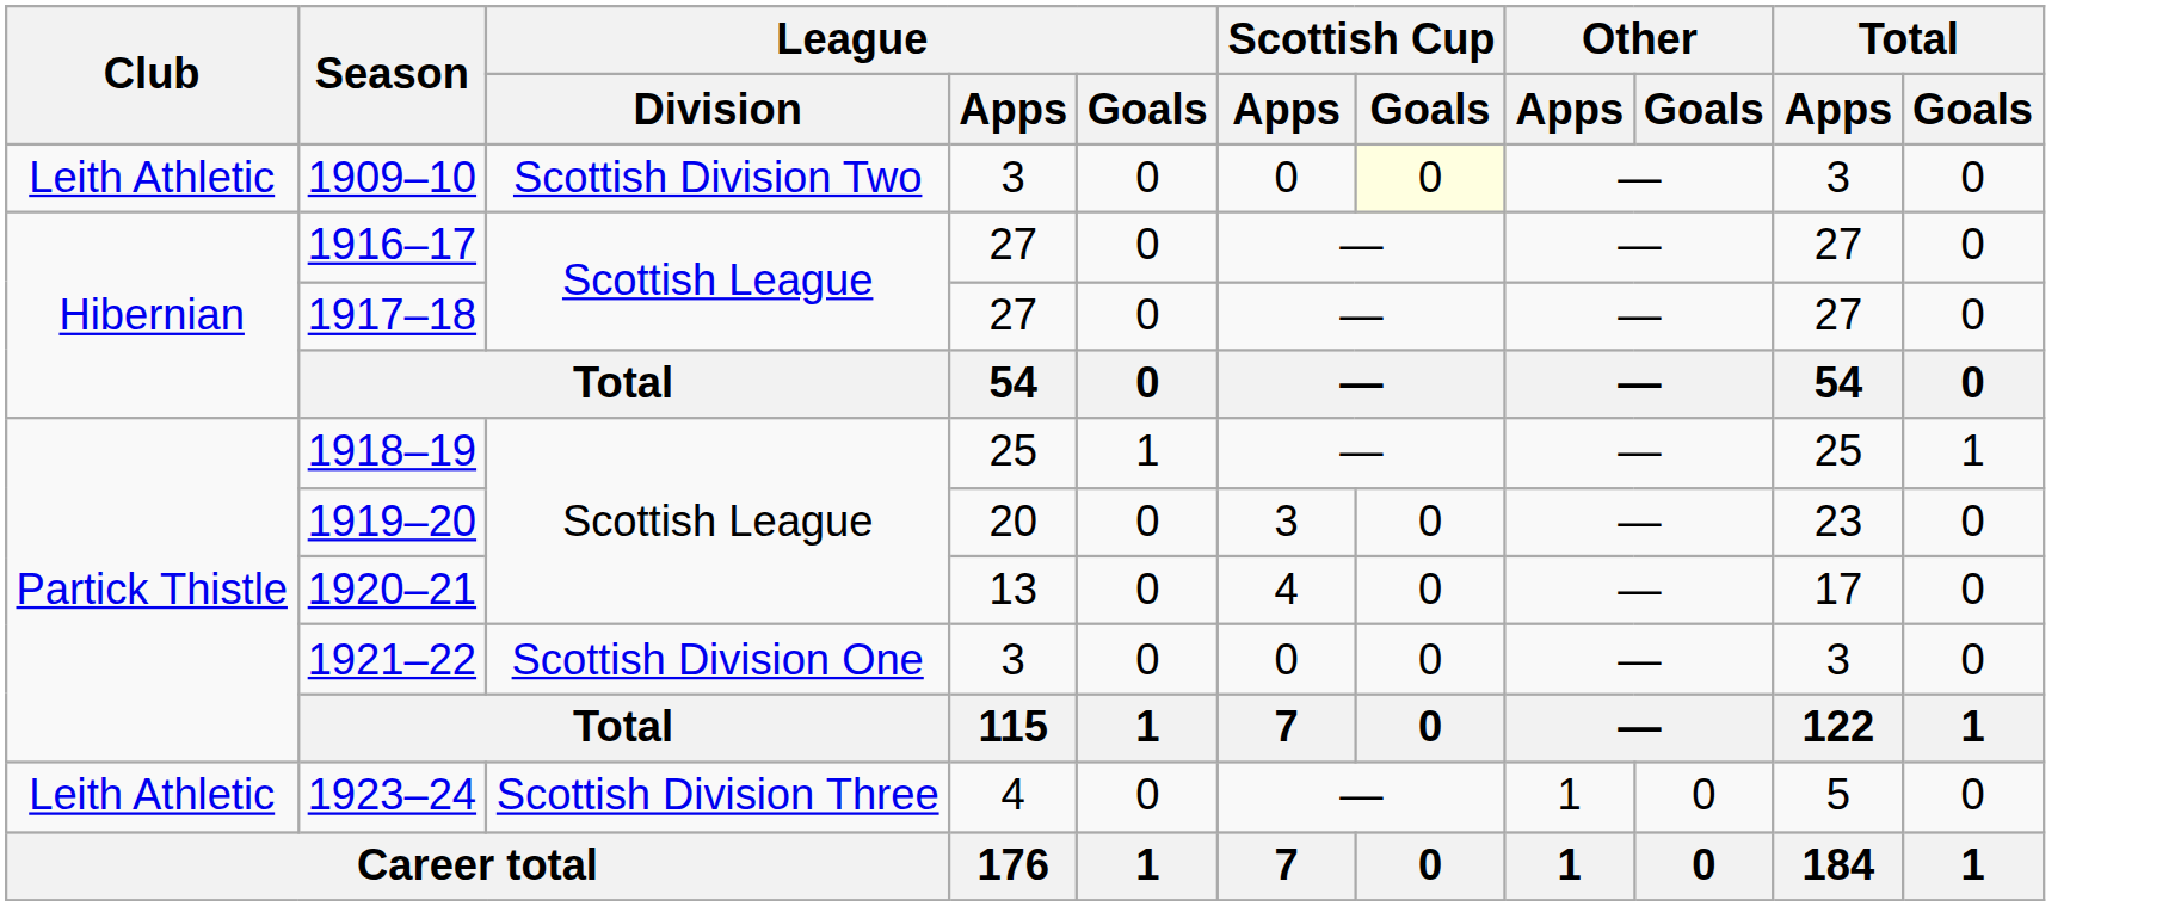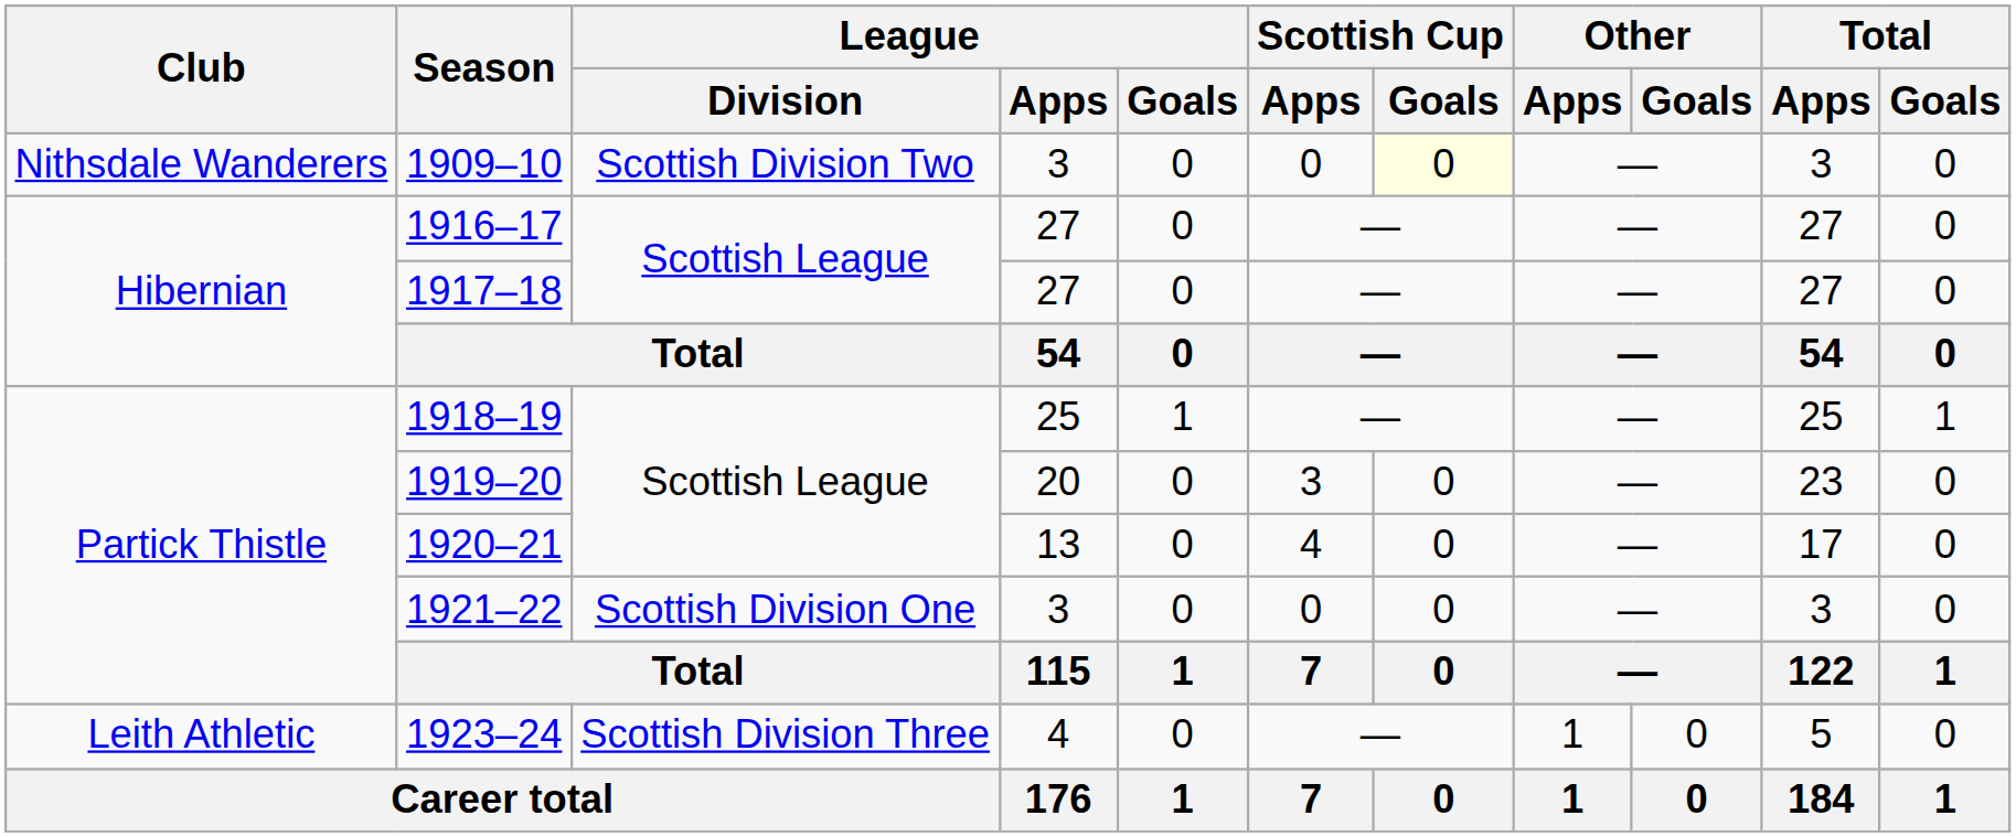 <table class="wikitable" style="text-align: center;">
 <tr>
 <th rowspan="2">Club</th>
 <th rowspan="2">Season</th>
 <th colspan="3">League</th>
 <th colspan="2">Scottish Cup</th>
 <th colspan="2">Other</th>
 <th colspan="2">Total</th>
 </tr>
 <tr>
 <th>Division</th>
 <th>Apps</th>
 <th>Goals</th>
 <th>Apps</th>
 <th>Goals</th>
 <th>Apps</th>
 <th>Goals</th>
 <th>Apps</th>
 <th>Goals</th>
 </tr>
 <tr>
-<td><a href='#'>Leith Athletic</a></td>
+<td><a href='#'>Nithsdale Wanderers</a></td>
 <td><a href='#'>1909–10</a></td>
 <td><a href='#'>Scottish Division Two</a></td>
 <td>3</td>
 <td>0</td>
 <td>0</td>
 <td style="background: lightyellow;">0</td>
 <td colspan="2">―</td>
 <td>3</td>
 <td>0</td>
 </tr>
 <tr>
 <td rowspan="3"><a href='#'>Hibernian</a></td>
 <td><a href='#'>1916–17</a></td>
 <td rowspan="2"><a href='#'>Scottish League</a></td>
 <td>27</td>
 <td>0</td>
 <td colspan="2">―</td>
 <td colspan="2">―</td>
 <td>27</td>
 <td>0</td>
 </tr>
 <tr>
 <td><a href='#'>1917–18</a></td>
 <td>27</td>
 <td>0</td>
 <td colspan="2">―</td>
 <td colspan="2">―</td>
 <td>27</td>
 <td>0</td>
 </tr>
 <tr>
 <th colspan="2">Total</th>
 <th>54</th>
 <th>0</th>
 <th colspan="2">―</th>
 <th colspan="2">―</th>
 <th>54</th>
 <th>0</th>
 </tr>
 <tr>
 <td rowspan="5"><a href='#'>Partick Thistle</a></td>
 <td><a href='#'>1918–19</a></td>
 <td rowspan="3">Scottish League</td>
 <td>25</td>
 <td>1</td>
 <td colspan="2">―</td>
 <td colspan="2">―</td>
 <td>25</td>
 <td>1</td>
 </tr>
 <tr>
 <td><a href='#'>1919–20</a></td>
 <td>20</td>
 <td>0</td>
 <td>3</td>
 <td>0</td>
 <td colspan="2">―</td>
 <td>23</td>
 <td>0</td>
 </tr>
 <tr>
 <td><a href='#'>1920–21</a></td>
 <td>13</td>
 <td>0</td>
 <td>4</td>
 <td>0</td>
 <td colspan="2">―</td>
 <td>17</td>
 <td>0</td>
 </tr>
 <tr>
 <td><a href='#'>1921–22</a></td>
 <td><a href='#'>Scottish Division One</a></td>
 <td>3</td>
 <td>0</td>
 <td>0</td>
 <td>0</td>
 <td colspan="2">―</td>
 <td>3</td>
 <td>0</td>
 </tr>
 <tr>
 <th colspan="2">Total</th>
 <th>115</th>
 <th>1</th>
 <th>7</th>
 <th>0</th>
 <th colspan="2">―</th>
 <th>122</th>
 <th>1</th>
 </tr>
 <tr>
 <td><a href='#'>Leith Athletic</a></td>
 <td><a href='#'>1923–24</a></td>
 <td><a href='#'>Scottish Division Three</a></td>
 <td>4</td>
 <td>0</td>
 <td colspan="2">―</td>
 <td>1</td>
 <td>0</td>
 <td>5</td>
 <td>0</td>
 </tr>
 <tr>
 <th colspan="3">Career total</th>
 <th>176</th>
 <th>1</th>
 <th>7</th>
 <th>0</th>
 <th>1</th>
 <th>0</th>
 <th>184</th>
 <th>1</th>
 </tr>
 </table>
